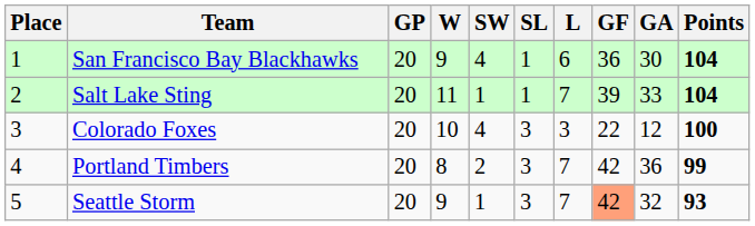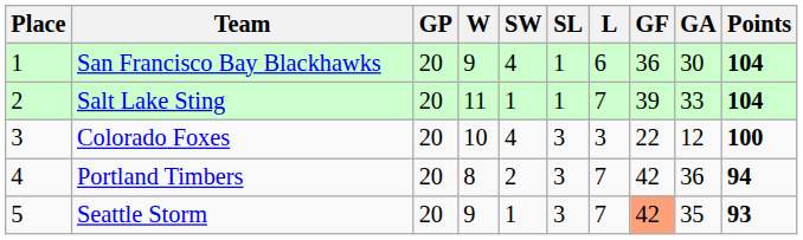 <table class="wikitable">
 <tr>
 <th>Place</th>
 <th width="220">Team</th>
 <th width="20">GP</th>
 <th width="20">W</th>
 <th width="20">SW</th>
 <th width="20">SL</th>
 <th width="20">L</th>
 <th width="20">GF</th>
 <th width="20">GA</th>
 <th>Points</th>
 </tr>
 <tr bgcolor=#ccffcc>
 <td>1</td>
 <td><a href='#'>San Francisco Bay Blackhawks</a></td>
 <td>20</td>
 <td>9</td>
 <td>4</td>
 <td>1</td>
 <td>6</td>
 <td>36</td>
 <td>30</td>
 <td><strong>104</strong></td>
 </tr>
 <tr bgcolor=#ccffcc>
 <td>2</td>
 <td><a href='#'>Salt Lake Sting</a></td>
 <td>20</td>
 <td>11</td>
 <td>1</td>
 <td>1</td>
 <td>7</td>
 <td>39</td>
 <td>33</td>
 <td><strong>104</strong></td>
 </tr>
 <tr>
 <td>3</td>
 <td><a href='#'>Colorado Foxes</a></td>
 <td>20</td>
 <td>10</td>
 <td>4</td>
 <td>3</td>
 <td>3</td>
 <td>22</td>
 <td>12</td>
 <td><strong>100</strong></td>
 </tr>
 <tr>
 <td>4</td>
 <td><a href='#'>Portland Timbers</a></td>
 <td>20</td>
 <td>8</td>
 <td>2</td>
 <td>3</td>
 <td>7</td>
 <td>42</td>
 <td>36</td>
-<td><strong>99</strong></td>
+<td><strong>94</strong></td>
 </tr>
 <tr>
 <td>5</td>
 <td><a href='#'>Seattle Storm</a></td>
 <td>20</td>
 <td>9</td>
 <td>1</td>
 <td>3</td>
 <td>7</td>
 <td style="background: lightsalmon;">42</td>
-<td>32</td>
+<td>35</td>
 <td><strong>93</strong></td>
 </tr>
 </table>
